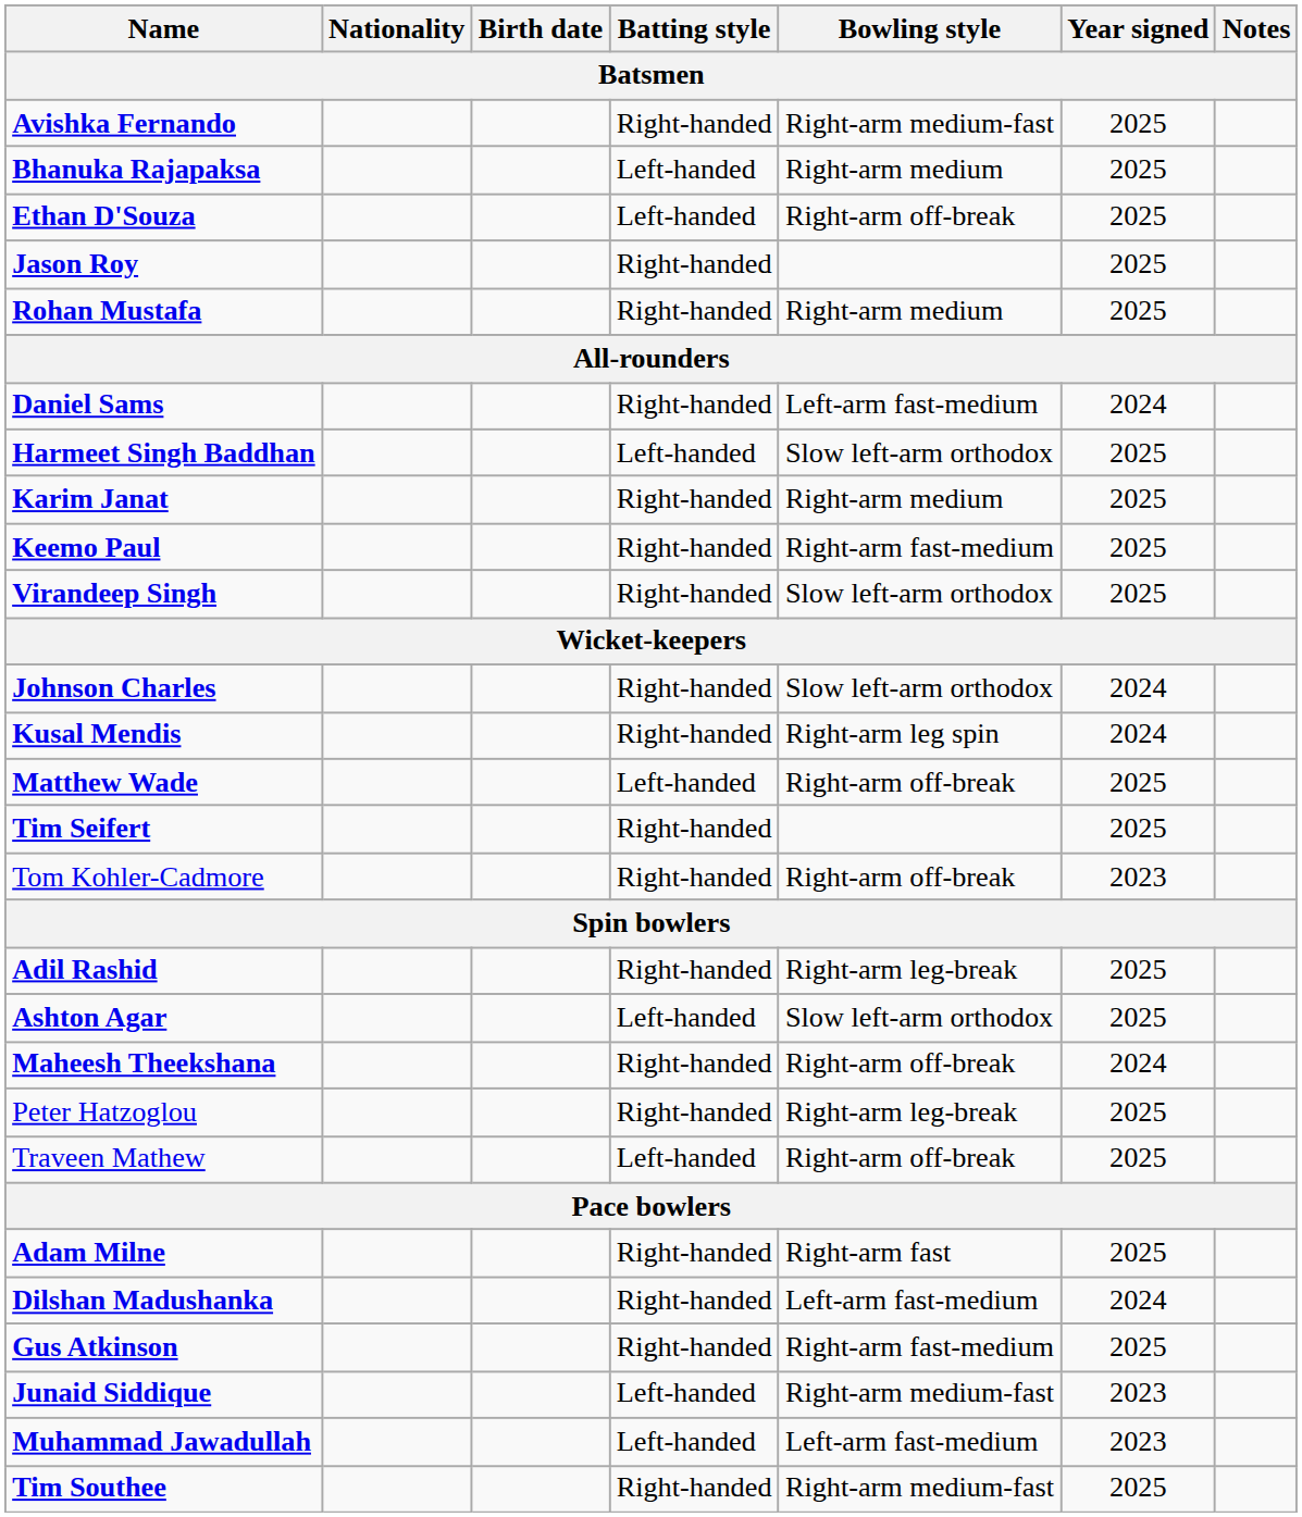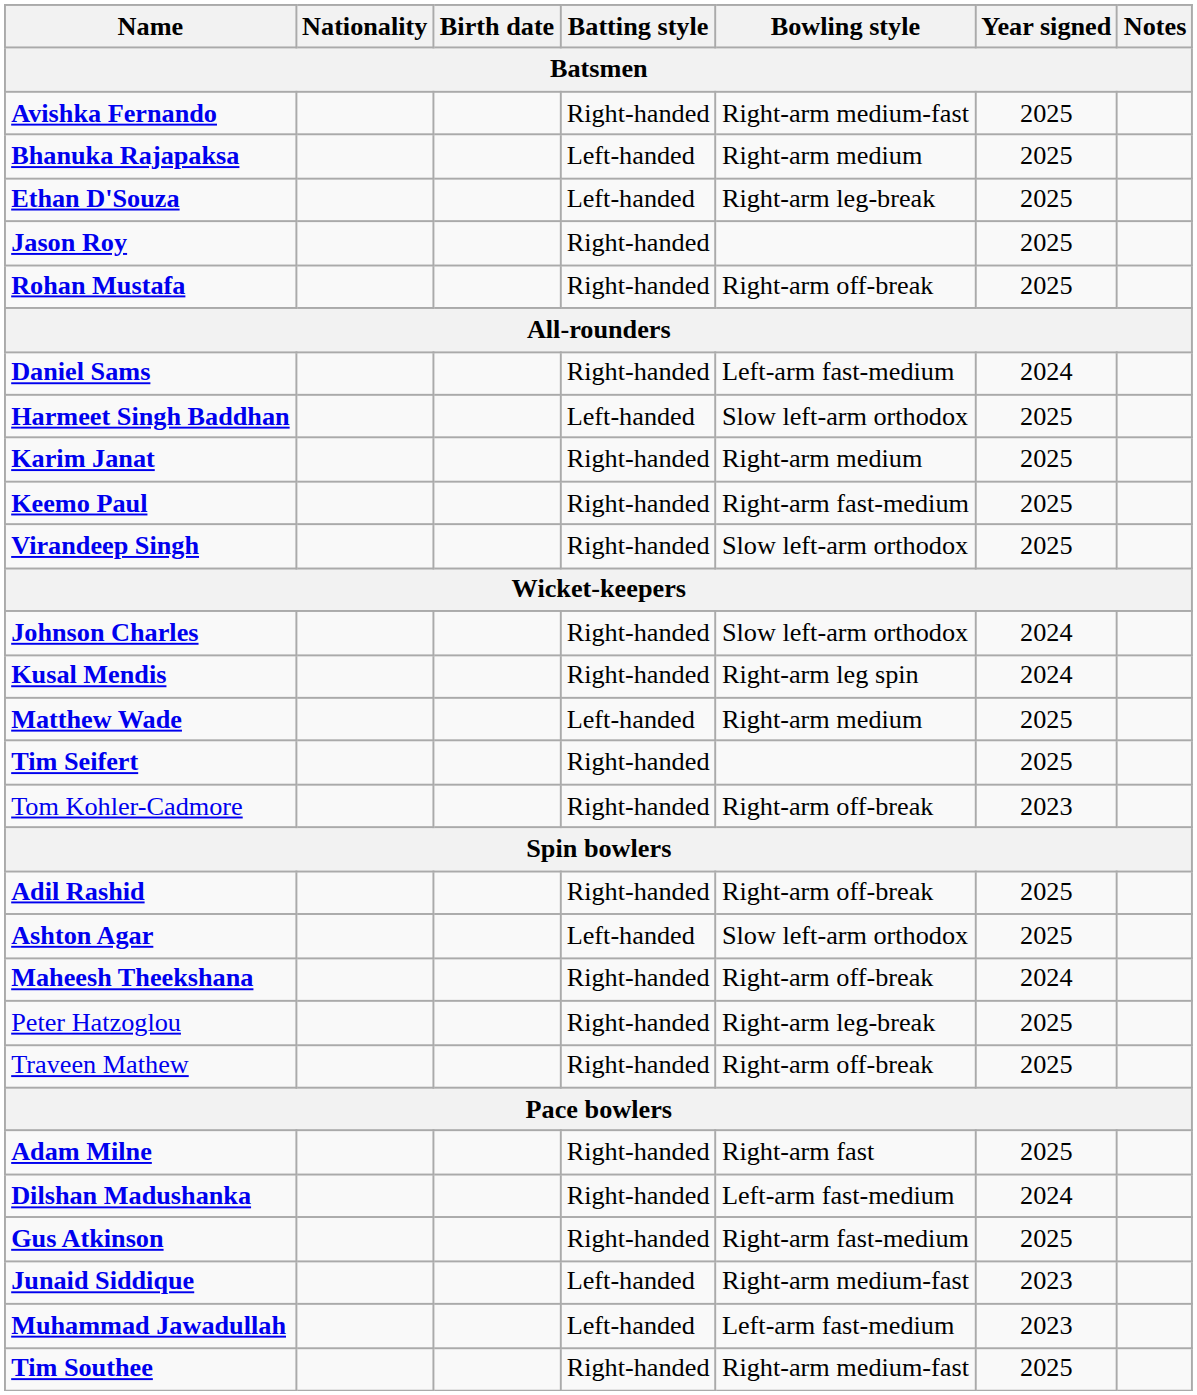 <table class="wikitable" style="font-size:85%;">
 <tr>
 <th>Name</th>
 <th>Nationality</th>
 <th>Birth date</th>
 <th>Batting style</th>
 <th>Bowling style</th>
 <th>Year signed</th>
 <th>Notes</th>
 </tr>
 <tr>
 <th colspan="7">Batsmen</th>
 </tr>
 <tr>
 <td><strong><a href='#'>Avishka Fernando</a></strong></td>
 <td></td>
 <td></td>
 <td>Right-handed</td>
 <td>Right-arm medium-fast</td>
 <td style="text-align:center;">2025</td>
 <td></td>
 </tr>
 <tr>
 <td><strong><a href='#'>Bhanuka Rajapaksa</a> </strong></td>
 <td></td>
 <td></td>
 <td>Left-handed</td>
 <td>Right-arm medium</td>
 <td style="text-align:center;">2025</td>
 <td></td>
 </tr>
 <tr>
 <td><strong><a href='#'>Ethan D'Souza</a></strong></td>
 <td></td>
 <td></td>
 <td>Left-handed</td>
-<td>Right-arm off-break</td>
+<td>Right-arm leg-break</td>
 <td style="text-align:center;">2025</td>
 <td></td>
 </tr>
 <tr>
 <td><strong><a href='#'>Jason Roy</a></strong></td>
 <td></td>
 <td></td>
 <td>Right-handed</td>
 <td></td>
 <td style="text-align:center;">2025</td>
 <td></td>
 </tr>
 <tr>
 <td><strong><a href='#'>Rohan Mustafa</a></strong></td>
 <td></td>
 <td></td>
 <td>Right-handed</td>
-<td>Right-arm medium</td>
+<td>Right-arm off-break</td>
 <td style="text-align:center;">2025</td>
 <td></td>
 </tr>
 <tr>
 <th colspan="7">All-rounders</th>
 </tr>
 <tr>
 <td><strong><a href='#'>Daniel Sams</a></strong></td>
 <td></td>
 <td></td>
 <td>Right-handed</td>
 <td>Left-arm fast-medium</td>
 <td style="text-align:center;">2024</td>
 <td></td>
 </tr>
 <tr>
 <td><strong><a href='#'>Harmeet Singh Baddhan</a></strong></td>
 <td></td>
 <td></td>
 <td>Left-handed</td>
 <td>Slow left-arm orthodox</td>
 <td style="text-align:center;">2025</td>
 <td></td>
 </tr>
 <tr>
 <td><strong><a href='#'>Karim Janat</a></strong></td>
 <td></td>
 <td></td>
 <td>Right-handed</td>
 <td>Right-arm medium</td>
 <td style="text-align:center;">2025</td>
 <td></td>
 </tr>
 <tr>
 <td><strong><a href='#'>Keemo Paul</a></strong></td>
 <td></td>
 <td></td>
 <td>Right-handed</td>
 <td>Right-arm fast-medium</td>
 <td style="text-align:center;">2025</td>
 <td></td>
 </tr>
 <tr>
 <td><strong><a href='#'>Virandeep Singh</a></strong></td>
 <td></td>
 <td></td>
 <td>Right-handed</td>
 <td>Slow left-arm orthodox</td>
 <td style="text-align:center;">2025</td>
 <td></td>
 </tr>
 <tr>
 <th colspan="7">Wicket-keepers</th>
 </tr>
 <tr>
 <td><strong><a href='#'>Johnson Charles</a></strong></td>
 <td></td>
 <td></td>
 <td>Right-handed</td>
 <td>Slow left-arm orthodox</td>
 <td style="text-align:center;">2024</td>
 <td></td>
 </tr>
 <tr>
 <td><strong><a href='#'>Kusal Mendis</a></strong></td>
 <td></td>
 <td></td>
 <td>Right-handed</td>
 <td>Right-arm leg spin</td>
 <td style="text-align:center;">2024</td>
 <td></td>
 </tr>
 <tr>
 <td><strong><a href='#'>Matthew Wade</a></strong></td>
 <td></td>
 <td></td>
 <td>Left-handed</td>
-<td>Right-arm off-break</td>
+<td>Right-arm medium</td>
 <td style="text-align:center;">2025</td>
 <td></td>
 </tr>
 <tr>
 <td><strong><a href='#'>Tim Seifert</a></strong></td>
 <td></td>
 <td></td>
 <td>Right-handed</td>
 <td></td>
 <td style="text-align:center;">2025</td>
 <td></td>
 </tr>
 <tr>
 <td><a href='#'>Tom Kohler-Cadmore</a></td>
 <td></td>
 <td></td>
 <td>Right-handed</td>
 <td>Right-arm off-break</td>
 <td style="text-align:center;">2023</td>
 <td></td>
 </tr>
 <tr>
 <th colspan="7">Spin bowlers</th>
 </tr>
 <tr>
 <td><strong><a href='#'>Adil Rashid</a></strong></td>
 <td></td>
 <td></td>
 <td>Right-handed</td>
-<td>Right-arm leg-break</td>
+<td>Right-arm off-break</td>
 <td style="text-align:center;">2025</td>
 <td></td>
 </tr>
 <tr>
 <td><strong><a href='#'>Ashton Agar</a></strong></td>
 <td></td>
 <td></td>
 <td>Left-handed</td>
 <td>Slow left-arm orthodox</td>
 <td style="text-align:center;">2025</td>
 <td></td>
 </tr>
 <tr>
 <td><strong><a href='#'>Maheesh Theekshana</a></strong></td>
 <td></td>
 <td></td>
 <td>Right-handed</td>
 <td>Right-arm off-break</td>
 <td style="text-align:center;">2024</td>
 <td></td>
 </tr>
 <tr>
 <td><a href='#'>Peter Hatzoglou</a></td>
 <td></td>
 <td></td>
 <td>Right-handed</td>
 <td>Right-arm leg-break</td>
 <td style="text-align:center;">2025</td>
 <td></td>
 </tr>
 <tr>
 <td><a href='#'>Traveen Mathew</a></td>
 <td></td>
 <td></td>
-<td>Left-handed</td>
+<td>Right-handed</td>
 <td>Right-arm off-break</td>
 <td style="text-align:center;">2025</td>
 <td></td>
 </tr>
 <tr>
 <th colspan="7">Pace bowlers</th>
 </tr>
 <tr>
 <td><strong><a href='#'>Adam Milne</a></strong></td>
 <td></td>
 <td></td>
 <td>Right-handed</td>
 <td>Right-arm fast</td>
 <td style="text-align:center;">2025</td>
 <td></td>
 </tr>
 <tr>
 <td><strong><a href='#'>Dilshan Madushanka</a></strong></td>
 <td></td>
 <td></td>
 <td>Right-handed</td>
 <td>Left-arm fast-medium</td>
 <td style="text-align:center;">2024</td>
 <td></td>
 </tr>
 <tr>
 <td><strong><a href='#'>Gus Atkinson</a></strong></td>
 <td></td>
 <td></td>
 <td>Right-handed</td>
 <td>Right-arm fast-medium</td>
 <td style="text-align:center;">2025</td>
 <td></td>
 </tr>
 <tr>
 <td><strong><a href='#'>Junaid Siddique</a></strong></td>
 <td></td>
 <td></td>
 <td>Left-handed</td>
 <td>Right-arm medium-fast</td>
 <td style="text-align:center;">2023</td>
 <td></td>
 </tr>
 <tr>
 <td><strong><a href='#'>Muhammad Jawadullah</a></strong></td>
 <td></td>
 <td></td>
 <td>Left-handed</td>
 <td>Left-arm fast-medium</td>
 <td style="text-align:center;">2023</td>
 <td></td>
 </tr>
 <tr>
 <td><strong><a href='#'>Tim Southee</a></strong></td>
 <td></td>
 <td></td>
 <td>Right-handed</td>
 <td>Right-arm medium-fast</td>
 <td style="text-align:center;">2025</td>
 <td></td>
 </tr>
 </table>
